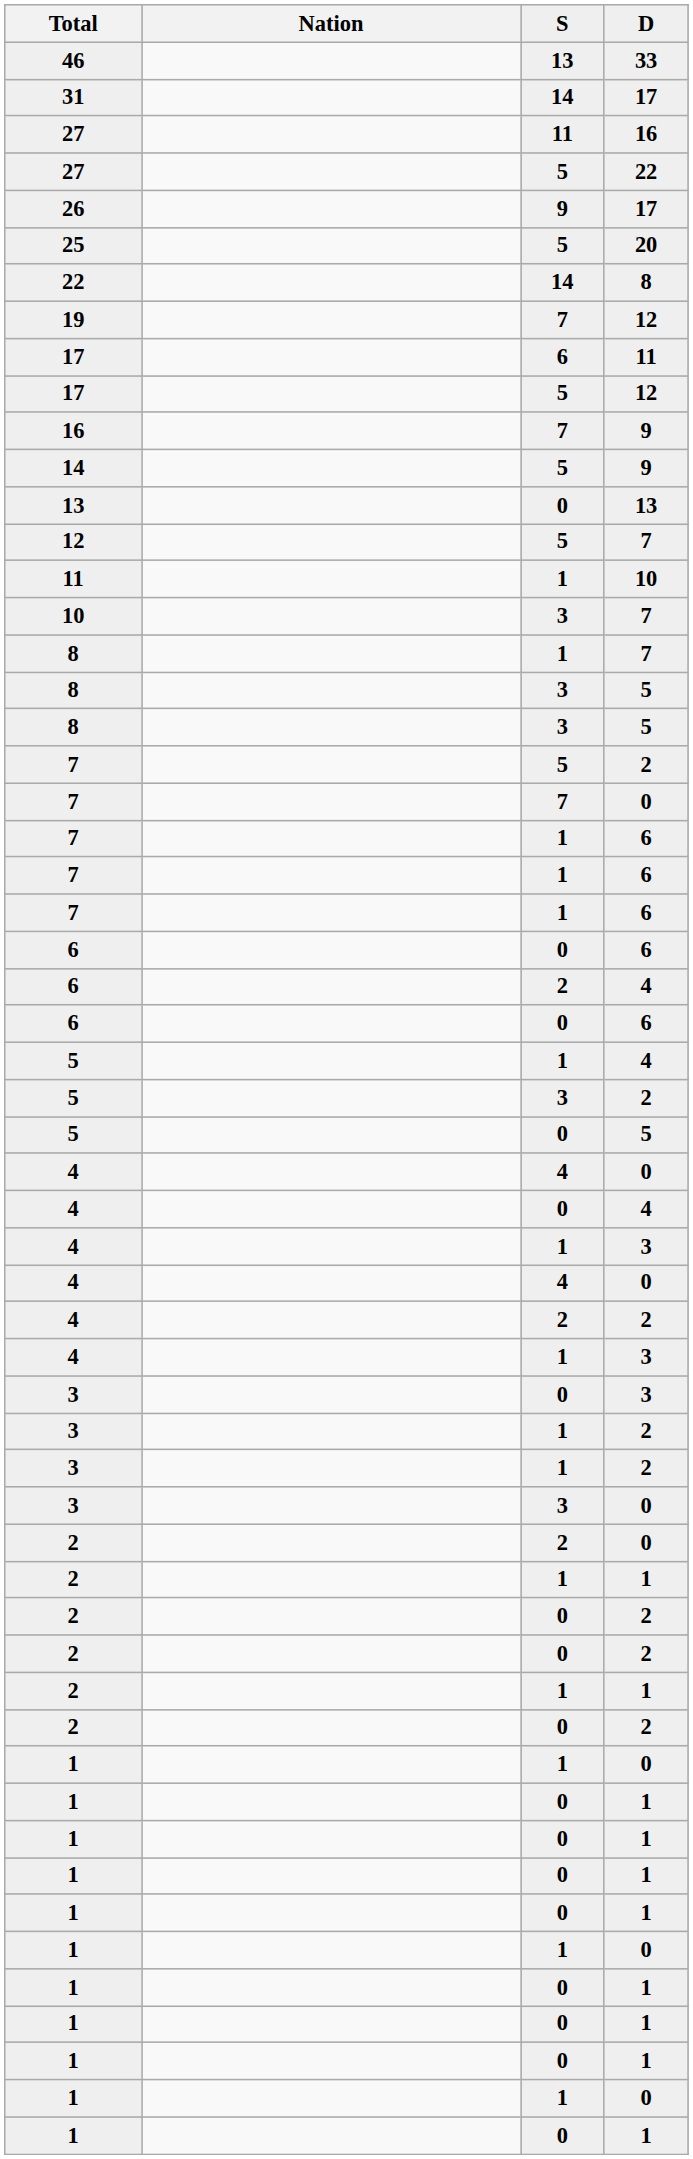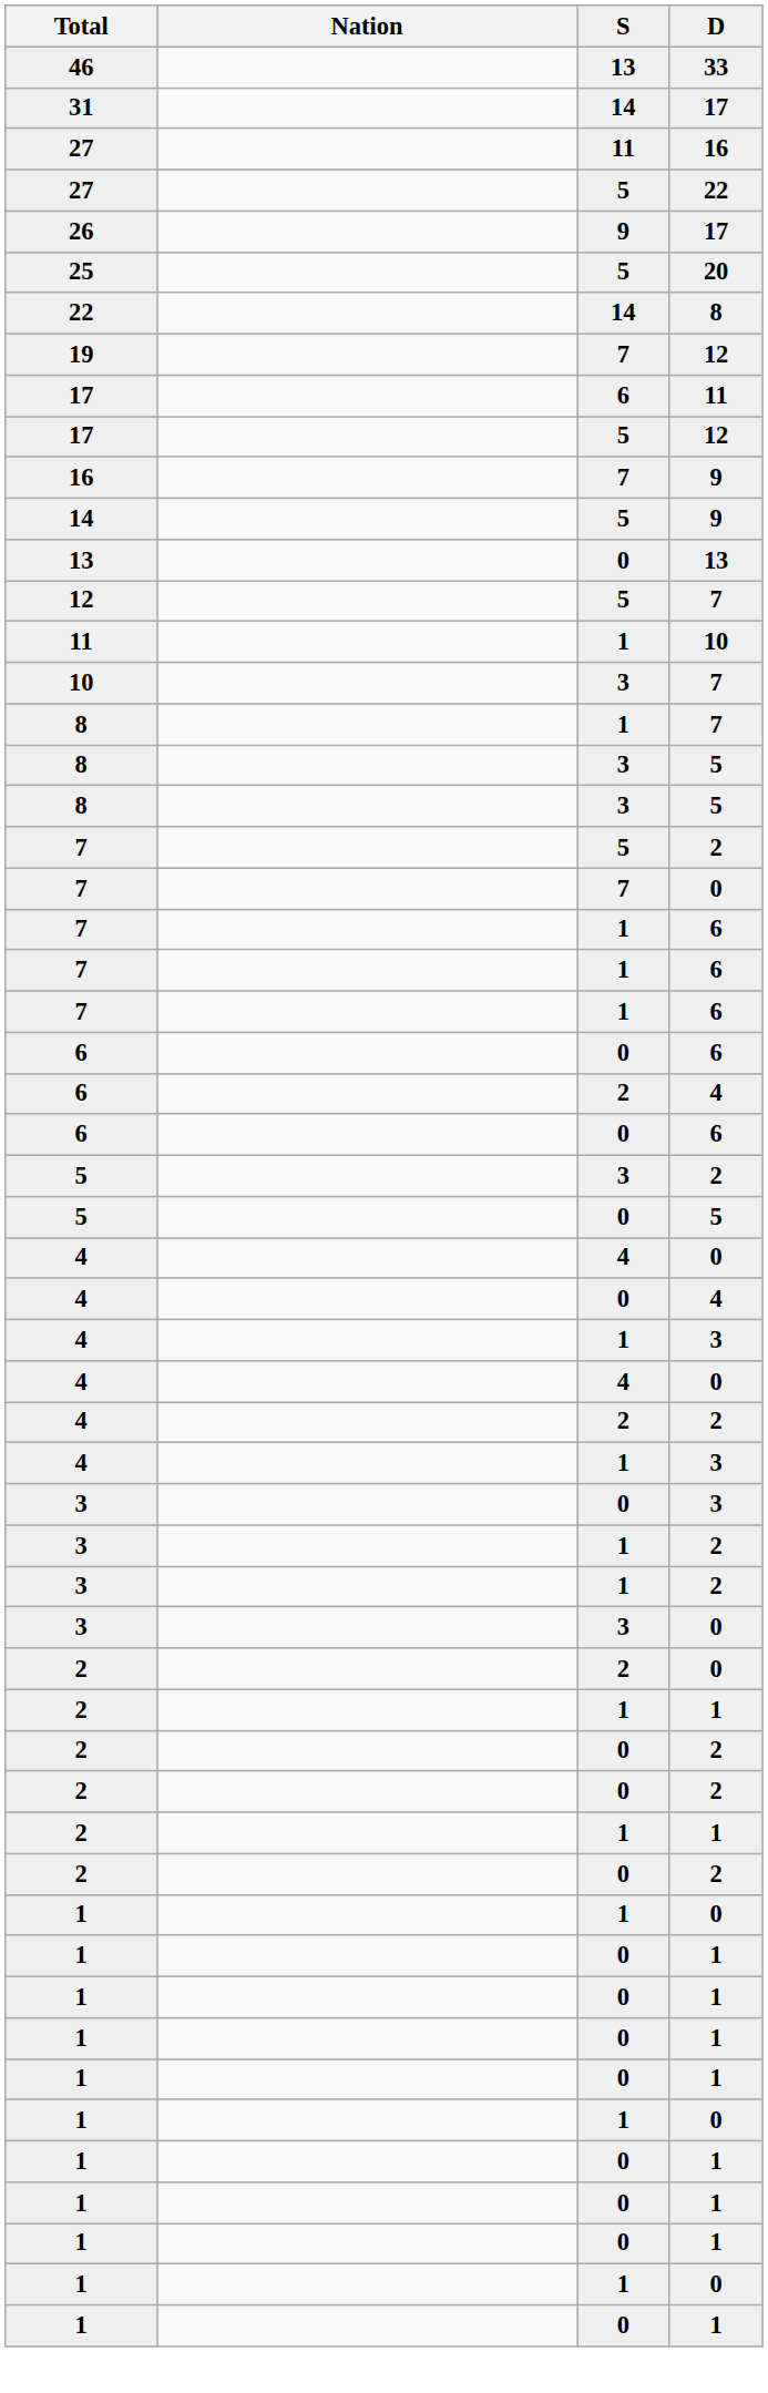 <table class="sortable wikitable" style="font-size:90%;">
 <tr>
 <th width=81>Total</th>
 <th width=236>Nation</th>
 <th width=47 style="background:#efefef"> S </th>
 <th width=47 style="background:#efefef"> D </th>
 </tr>
 <tr align=center>
 <td bgcolor=#efefef><strong>46</strong></td>
 <td align=left></td>
 <td bgcolor=#efefef><strong>13</strong></td>
 <td bgcolor=#efefef><strong>33</strong></td>
 </tr>
 <tr align=center>
 <td bgcolor=#efefef><strong>31</strong></td>
 <td align=left></td>
 <td bgcolor=#efefef><strong>14</strong></td>
 <td bgcolor=#efefef><strong>17</strong></td>
 </tr>
 <tr align=center>
 <td bgcolor=#efefef><strong>27</strong></td>
 <td align=left></td>
 <td bgcolor=#efefef><strong>11</strong></td>
 <td bgcolor=#efefef><strong>16</strong></td>
 </tr>
 <tr align=center>
 <td bgcolor=#efefef><strong>27</strong></td>
 <td align=left></td>
 <td bgcolor=#efefef><strong>5</strong></td>
 <td bgcolor=#efefef><strong>22</strong></td>
 </tr>
 <tr align=center>
 <td bgcolor=#efefef><strong>26</strong></td>
 <td align=left></td>
 <td bgcolor=#efefef><strong>9</strong></td>
 <td bgcolor=#efefef><strong>17</strong></td>
 </tr>
 <tr align=center>
 <td bgcolor=#efefef><strong>25</strong></td>
 <td align=left></td>
 <td bgcolor=#efefef><strong>5</strong></td>
 <td bgcolor=#efefef><strong>20</strong></td>
 </tr>
 <tr align=center>
 <td bgcolor=#efefef><strong>22</strong></td>
 <td align=left></td>
 <td bgcolor=#efefef><strong>14</strong></td>
 <td bgcolor=#efefef><strong>8</strong></td>
 </tr>
 <tr align=center>
 <td bgcolor=#efefef><strong>19</strong></td>
 <td align=left></td>
 <td bgcolor=#efefef><strong>7</strong></td>
 <td bgcolor=#efefef><strong>12</strong></td>
 </tr>
 <tr align=center>
 <td bgcolor=#efefef><strong>17</strong></td>
 <td align=left></td>
 <td bgcolor=#efefef><strong>6</strong></td>
 <td bgcolor=#efefef><strong>11</strong></td>
 </tr>
 <tr align=center>
 <td bgcolor=#efefef><strong>17</strong></td>
 <td align=left></td>
 <td bgcolor=#efefef><strong>5</strong></td>
 <td bgcolor=#efefef><strong>12</strong></td>
 </tr>
 <tr align=center>
 <td bgcolor=#efefef><strong>16</strong></td>
 <td align=left></td>
 <td bgcolor=#efefef><strong>7</strong></td>
 <td bgcolor=#efefef><strong>9</strong></td>
 </tr>
 <tr align=center>
 <td bgcolor=#efefef><strong>14</strong></td>
 <td align=left></td>
 <td bgcolor=#efefef><strong>5</strong></td>
 <td bgcolor=#efefef><strong>9</strong></td>
 </tr>
 <tr align=center>
 <td bgcolor=#efefef><strong>13</strong></td>
 <td align=left></td>
 <td bgcolor=#efefef><strong>0</strong></td>
 <td bgcolor=#efefef><strong>13</strong></td>
 </tr>
 <tr align=center>
 <td bgcolor=#efefef><strong>12</strong></td>
 <td align=left></td>
 <td bgcolor=#efefef><strong>5</strong></td>
 <td bgcolor=#efefef><strong>7</strong></td>
 </tr>
 <tr align=center>
 <td bgcolor=#efefef><strong>11</strong></td>
 <td align=left></td>
 <td bgcolor=#efefef><strong>1</strong></td>
 <td bgcolor=#efefef><strong>10</strong></td>
 </tr>
 <tr align=center>
 <td bgcolor=#efefef><strong>10</strong></td>
 <td align=left></td>
 <td bgcolor=#efefef><strong>3</strong></td>
 <td bgcolor=#efefef><strong>7</strong></td>
 </tr>
 <tr align=center>
 <td bgcolor=#efefef><strong>8</strong></td>
 <td align=left></td>
 <td bgcolor=#efefef><strong>1</strong></td>
 <td bgcolor=#efefef><strong>7</strong></td>
 </tr>
 <tr align=center>
 <td bgcolor=#efefef><strong>8</strong></td>
 <td align=left></td>
 <td bgcolor=#efefef><strong>3</strong></td>
 <td bgcolor=#efefef><strong>5</strong></td>
 </tr>
 <tr align=center>
 <td bgcolor=#efefef><strong>8</strong></td>
 <td align=left></td>
 <td bgcolor=#efefef><strong>3</strong></td>
 <td bgcolor=#efefef><strong>5</strong></td>
 </tr>
 <tr align=center>
 <td bgcolor=#efefef><strong>7</strong></td>
 <td align=left></td>
 <td bgcolor=#efefef><strong>5</strong></td>
 <td bgcolor=#efefef><strong>2</strong></td>
 </tr>
 <tr align=center>
 <td bgcolor=#efefef><strong>7</strong></td>
 <td align=left></td>
 <td bgcolor=#efefef><strong>7</strong></td>
 <td bgcolor=#efefef><strong>0</strong></td>
 </tr>
 <tr align=center>
 <td bgcolor=#efefef><strong>7</strong></td>
 <td align=left></td>
 <td bgcolor=#efefef><strong>1</strong></td>
 <td bgcolor=#efefef><strong>6</strong></td>
 </tr>
 <tr align=center>
 <td bgcolor=#efefef><strong>7</strong></td>
 <td align=left></td>
 <td bgcolor=#efefef><strong>1</strong></td>
 <td bgcolor=#efefef><strong>6</strong></td>
 </tr>
 <tr align=center>
 <td bgcolor=#efefef><strong>7</strong></td>
 <td align=left></td>
 <td bgcolor=#efefef><strong>1</strong></td>
 <td bgcolor=#efefef><strong>6</strong></td>
 </tr>
 <tr align=center>
 <td bgcolor=#efefef><strong>6</strong></td>
 <td align=left></td>
 <td bgcolor=#efefef><strong>0</strong></td>
 <td bgcolor=#efefef><strong>6</strong></td>
 </tr>
 <tr align=center>
 <td bgcolor=#efefef><strong>6</strong></td>
 <td align=left></td>
 <td bgcolor=#efefef><strong>2</strong></td>
 <td bgcolor=#efefef><strong>4</strong></td>
 </tr>
 <tr align=center>
 <td bgcolor=#efefef><strong>6</strong></td>
 <td align=left></td>
 <td bgcolor=#efefef><strong>0</strong></td>
 <td bgcolor=#efefef><strong>6</strong></td>
-</tr>
-<tr align=center>
-<td bgcolor=#efefef><strong>5</strong></td>
-<td align=left></td>
-<td bgcolor=#efefef><strong>1</strong></td>
-<td bgcolor=#efefef><strong>4</strong></td>
 </tr>
 <tr align=center>
 <td bgcolor=#efefef><strong>5</strong></td>
 <td align=left></td>
 <td bgcolor=#efefef><strong>3</strong></td>
 <td bgcolor=#efefef><strong>2</strong></td>
 </tr>
 <tr align=center>
 <td bgcolor=#efefef><strong>5</strong></td>
 <td align=left></td>
 <td bgcolor=#efefef><strong>0</strong></td>
 <td bgcolor=#efefef><strong>5</strong></td>
 </tr>
 <tr align=center>
 <td bgcolor=#efefef><strong>4</strong></td>
 <td align=left></td>
 <td bgcolor=#efefef><strong>4</strong></td>
 <td bgcolor=#efefef><strong>0</strong></td>
 </tr>
 <tr align=center>
 <td bgcolor=#efefef><strong>4</strong></td>
 <td align=left></td>
 <td bgcolor=#efefef><strong>0</strong></td>
 <td bgcolor=#efefef><strong>4</strong></td>
 </tr>
 <tr align=center>
 <td bgcolor=#efefef><strong>4</strong></td>
 <td align=left></td>
 <td bgcolor=#efefef><strong>1</strong></td>
 <td bgcolor=#efefef><strong>3</strong></td>
 </tr>
 <tr align=center>
 <td bgcolor=#efefef><strong>4</strong></td>
 <td align=left></td>
 <td bgcolor=#efefef><strong>4</strong></td>
 <td bgcolor=#efefef><strong>0</strong></td>
 </tr>
 <tr align=center>
 <td bgcolor=#efefef><strong>4</strong></td>
 <td align=left></td>
 <td bgcolor=#efefef><strong>2</strong></td>
 <td bgcolor=#efefef><strong>2</strong></td>
 </tr>
 <tr align=center>
 <td bgcolor=#efefef><strong>4</strong></td>
 <td align=left></td>
 <td bgcolor=#efefef><strong>1</strong></td>
 <td bgcolor=#efefef><strong>3</strong></td>
 </tr>
 <tr align=center>
 <td bgcolor=#efefef><strong>3</strong></td>
 <td align=left></td>
 <td bgcolor=#efefef><strong>0</strong></td>
 <td bgcolor=#efefef><strong>3</strong></td>
 </tr>
 <tr align=center>
 <td bgcolor=#efefef><strong>3</strong></td>
 <td align=left></td>
 <td bgcolor=#efefef><strong>1</strong></td>
 <td bgcolor=#efefef><strong>2</strong></td>
 </tr>
 <tr align=center>
 <td bgcolor=#efefef><strong>3</strong></td>
 <td align=left></td>
 <td bgcolor=#efefef><strong>1</strong></td>
 <td bgcolor=#efefef><strong>2</strong></td>
 </tr>
 <tr align=center>
 <td bgcolor=#efefef><strong>3</strong></td>
 <td align=left></td>
 <td bgcolor=#efefef><strong>3</strong></td>
 <td bgcolor=#efefef><strong>0</strong></td>
 </tr>
 <tr align=center>
 <td bgcolor=#efefef><strong>2</strong></td>
 <td align=left></td>
 <td bgcolor=#efefef><strong>2</strong></td>
 <td bgcolor=#efefef><strong>0</strong></td>
 </tr>
 <tr align=center>
 <td bgcolor=#efefef><strong>2</strong></td>
 <td align=left></td>
 <td bgcolor=#efefef><strong>1</strong></td>
 <td bgcolor=#efefef><strong>1</strong></td>
 </tr>
 <tr align=center>
 <td bgcolor=#efefef><strong>2</strong></td>
 <td align=left></td>
 <td bgcolor=#efefef><strong>0</strong></td>
 <td bgcolor=#efefef><strong>2</strong></td>
 </tr>
 <tr align=center>
 <td bgcolor=#efefef><strong>2</strong></td>
 <td align=left></td>
 <td bgcolor=#efefef><strong>0</strong></td>
 <td bgcolor=#efefef><strong>2</strong></td>
 </tr>
 <tr align=center>
 <td bgcolor=#efefef><strong>2</strong></td>
 <td align=left></td>
 <td bgcolor=#efefef><strong>1</strong></td>
 <td bgcolor=#efefef><strong>1</strong></td>
 </tr>
 <tr align=center>
 <td bgcolor=#efefef><strong>2</strong></td>
 <td align=left></td>
 <td bgcolor=#efefef><strong>0</strong></td>
 <td bgcolor=#efefef><strong>2</strong></td>
 </tr>
 <tr align=center>
 <td bgcolor=#efefef><strong>1</strong></td>
 <td align=left></td>
 <td bgcolor=#efefef><strong>1</strong></td>
 <td bgcolor=#efefef><strong>0</strong></td>
 </tr>
 <tr align=center>
 <td bgcolor=#efefef><strong>1</strong></td>
 <td align=left></td>
 <td bgcolor=#efefef><strong>0</strong></td>
 <td bgcolor=#efefef><strong>1</strong></td>
 </tr>
 <tr align=center>
 <td bgcolor=#efefef><strong>1</strong></td>
 <td align=left></td>
 <td bgcolor=#efefef><strong>0</strong></td>
 <td bgcolor=#efefef><strong>1</strong></td>
 </tr>
 <tr align=center>
 <td bgcolor=#efefef><strong>1</strong></td>
 <td align=left></td>
 <td bgcolor=#efefef><strong>0</strong></td>
 <td bgcolor=#efefef><strong>1</strong></td>
 </tr>
 <tr align=center>
 <td bgcolor=#efefef><strong>1</strong></td>
 <td align=left></td>
 <td bgcolor=#efefef><strong>0</strong></td>
 <td bgcolor=#efefef><strong>1</strong></td>
 </tr>
 <tr align=center>
 <td bgcolor=#efefef><strong>1</strong></td>
 <td align=left></td>
 <td bgcolor=#efefef><strong>1</strong></td>
 <td bgcolor=#efefef><strong>0</strong></td>
 </tr>
 <tr align=center>
 <td bgcolor=#efefef><strong>1</strong></td>
 <td align=left></td>
 <td bgcolor=#efefef><strong>0</strong></td>
 <td bgcolor=#efefef><strong>1</strong></td>
 </tr>
 <tr align=center>
 <td bgcolor=#efefef><strong>1</strong></td>
 <td align=left></td>
 <td bgcolor=#efefef><strong>0</strong></td>
 <td bgcolor=#efefef><strong>1</strong></td>
 </tr>
 <tr align=center>
 <td bgcolor=#efefef><strong>1</strong></td>
 <td align=left></td>
 <td bgcolor=#efefef><strong>0</strong></td>
 <td bgcolor=#efefef><strong>1</strong></td>
 </tr>
 <tr align=center>
 <td bgcolor=#efefef><strong>1</strong></td>
 <td align=left></td>
 <td bgcolor=#efefef><strong>1</strong></td>
 <td bgcolor=#efefef><strong>0</strong></td>
 </tr>
 <tr align=center>
 <td bgcolor=#efefef><strong>1</strong></td>
 <td align=left></td>
 <td bgcolor=#efefef><strong>0</strong></td>
 <td bgcolor=#efefef><strong>1</strong></td>
 </tr>
 </table>
